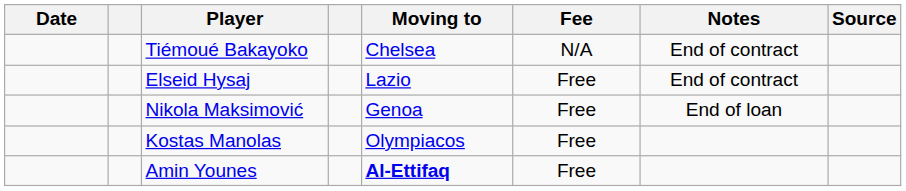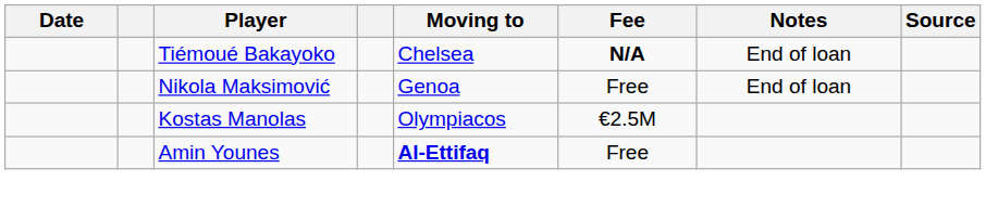 <table class="wikitable sortable">
 <tr>
 <th style="width:80px;">Date</th>
 <th style="width:20px;"></th>
 <th style="width:150px;">Player</th>
 <th style="width:20px;"></th>
 <th style="width:120px;">Moving to</th>
 <th style="width:100px;" class="unsortable">Fee</th>
 <th style="width:150px;" class="unsortable">Notes</th>
 <th style="width:20px;">Source</th>
 </tr>
 <tr>
 <td></td>
 <td align=center></td>
 <td> <a href='#'>Tiémoué Bakayoko</a></td>
 <td align=center></td>
 <td> <a href='#'>Chelsea</a></td>
-<td align=center>N/A</td>
-<td align=center>End of contract</td>
-<td></td>
-</tr>
-<tr>
-<td></td>
-<td align=center></td>
-<td> <a href='#'>Elseid Hysaj</a></td>
-<td align=center></td>
-<td> <a href='#'>Lazio</a></td>
-<td align=center>Free</td>
-<td align=center>End of contract</td>
+<td align=center><strong>N/A</strong></td>
+<td align=center>End of loan</td>
 <td></td>
 </tr>
 <tr>
 <td></td>
 <td align=center></td>
 <td> <a href='#'>Nikola Maksimović</a></td>
 <td align=center></td>
 <td> <a href='#'>Genoa</a></td>
 <td align=center>Free</td>
 <td align=center>End of loan</td>
 <td></td>
 </tr>
 <tr>
 <td></td>
 <td align=center></td>
 <td> <a href='#'>Kostas Manolas</a></td>
 <td align=center></td>
 <td> <a href='#'>Olympiacos</a></td>
-<td align=center>Free</td>
+<td align=center>€2.5M</td>
 <td align=center></td>
 <td></td>
 </tr>
 <tr>
 <td></td>
 <td align=center></td>
 <td> <a href='#'>Amin Younes</a></td>
 <td align=center></td>
 <td><strong> <a href='#'>Al-Ettifaq</a></strong></td>
 <td align=center>Free</td>
 <td align=center></td>
 <td></td>
 </tr>
 </table>
